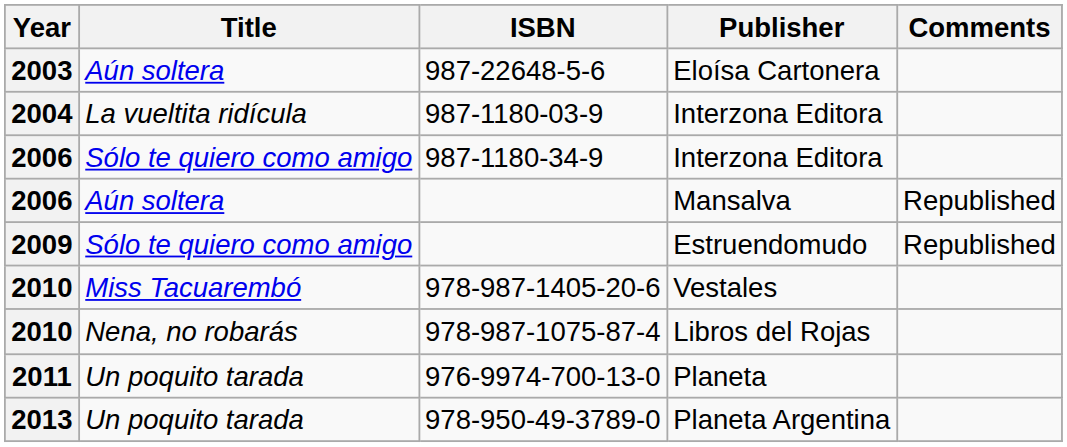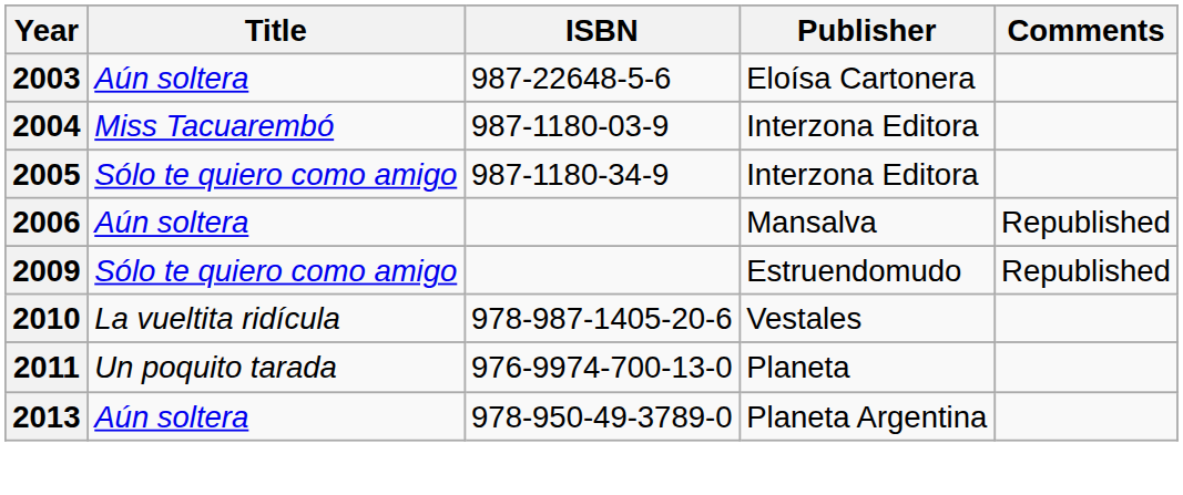 <table class="wikitable" style="font-size: 95%">
 <tr>
 <th>Year</th>
 <th>Title</th>
 <th>ISBN</th>
 <th>Publisher</th>
 <th>Comments</th>
 </tr>
 <tr>
 <th>2003</th>
 <td><em><a href='#'>Aún soltera</a></em></td>
 <td>987-22648-5-6</td>
 <td>Eloísa Cartonera</td>
 </tr>
 <tr>
 <th>2004</th>
-<td><em>La vueltita ridícula</em></td>
+<td><em><a href='#'>Miss Tacuarembó</a></em></td>
 <td>987-1180-03-9</td>
 <td>Interzona Editora</td>
 <td></td>
 </tr>
 <tr>
-<th>2006</th>
+<th>2005</th>
 <td><em><a href='#'>Sólo te quiero como amigo</a></em></td>
 <td>987-1180-34-9</td>
 <td>Interzona Editora</td>
 </tr>
 <tr>
 <th>2006</th>
 <td><em><a href='#'>Aún soltera</a></em></td>
 <td></td>
 <td>Mansalva</td>
 <td>Republished</td>
 </tr>
 <tr>
 <th>2009</th>
 <td><em><a href='#'>Sólo te quiero como amigo</a></em></td>
 <td></td>
 <td>Estruendomudo</td>
 <td>Republished</td>
 </tr>
 <tr>
 <th>2010</th>
-<td><em><a href='#'>Miss Tacuarembó</a></em></td>
+<td><em>La vueltita ridícula</em></td>
 <td>978-987-1405-20-6</td>
 <td>Vestales</td>
-<td></td>
-</tr>
-<tr>
-<th>2010</th>
-<td><em>Nena, no robarás</em></td>
-<td>978-987-1075-87-4</td>
-<td>Libros del Rojas</td>
 <td></td>
 </tr>
 <tr>
 <th>2011</th>
 <td><em>Un poquito tarada</em></td>
 <td>976-9974-700-13-0</td>
 <td>Planeta</td>
 <td></td>
 </tr>
 <tr>
 <th>2013</th>
-<td><em>Un poquito tarada</em></td>
+<td><em><a href='#'>Aún soltera</a></em></td>
 <td>978-950-49-3789-0</td>
 <td>Planeta Argentina</td>
 <td></td>
 </tr>
 </table>
